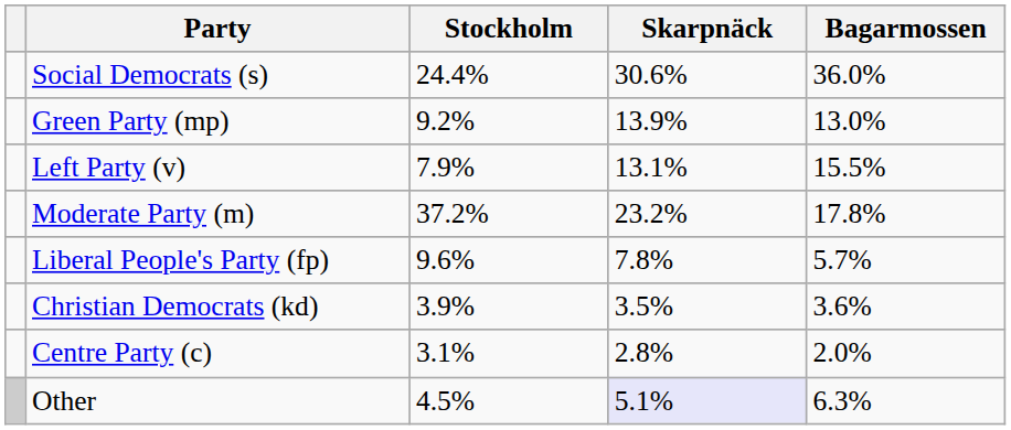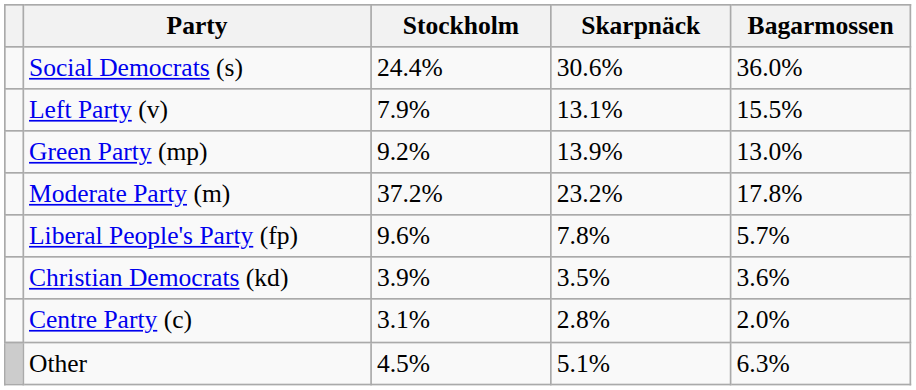 <table class="wikitable sortable" style="font-size: 95%">
 <tr>
 <th class="unsortable"> </th>
 <th style="width: 200px">Party</th>
 <th style="width: 100px">Stockholm</th>
 <th style="width: 100px">Skarpnäck</th>
 <th style="width: 100px">Bagarmossen</th>
 </tr>
 <tr>
 <td bgcolor=> </td>
 <td><a href='#'>Social Democrats</a> (s)</td>
 <td>24.4%</td>
 <td>30.6%</td>
 <td>36.0%</td>
 </tr>
 <tr>
 <td bgcolor=> </td>
+<td><a href='#'>Left Party</a> (v)</td>
+<td>7.9%</td>
+<td>13.1%</td>
+<td>15.5%</td>
+</tr>
+<tr>
+<td bgcolor=> </td>
 <td><a href='#'>Green Party</a> (mp)</td>
 <td>9.2%</td>
 <td>13.9%</td>
 <td>13.0%</td>
-</tr>
-<tr>
-<td bgcolor=> </td>
-<td><a href='#'>Left Party</a> (v)</td>
-<td>7.9%</td>
-<td>13.1%</td>
-<td>15.5%</td>
 </tr>
 <tr>
 <td bgcolor=> </td>
 <td><a href='#'>Moderate Party</a> (m)</td>
 <td>37.2%</td>
 <td>23.2%</td>
 <td>17.8%</td>
 </tr>
 <tr>
 <td bgcolor=> </td>
 <td><a href='#'>Liberal People's Party</a> (fp)</td>
 <td>9.6%</td>
 <td>7.8%</td>
 <td>5.7%</td>
 </tr>
 <tr>
 <td bgcolor=> </td>
 <td><a href='#'>Christian Democrats</a> (kd)</td>
 <td>3.9%</td>
 <td>3.5%</td>
 <td>3.6%</td>
 </tr>
 <tr>
 <td bgcolor=> </td>
 <td><a href='#'>Centre Party</a> (c)</td>
 <td>3.1%</td>
 <td>2.8%</td>
 <td>2.0%</td>
 </tr>
 <tr class="sortbottom">
 <td bgcolor=CCCCCC> </td>
 <td>Other</td>
 <td>4.5%</td>
-<td style="background: lavender;">5.1%</td>
+<td>5.1%</td>
 <td>6.3%</td>
 </tr>
 </table>
